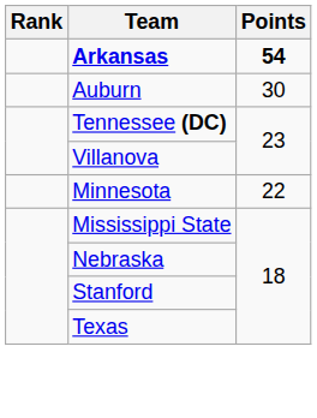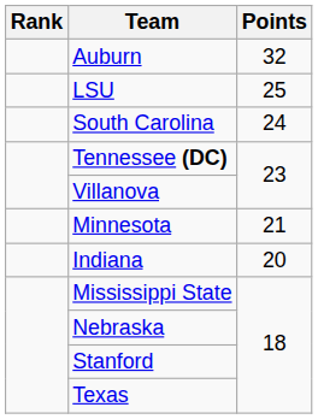 <table class="wikitable sortable" style="text-align:center">
 <tr>
 <th>Rank</th>
 <th>Team</th>
 <th>Points</th>
 </tr>
 <tr>
 <td></td>
-<td align="left"><strong><a href='#'>Arkansas</a></strong></td>
-<td><strong>54</strong></td>
+<td align="left"><a href='#'>Auburn</a></td>
+<td>32</td>
 </tr>
 <tr>
 <td></td>
-<td align="left"><a href='#'>Auburn</a></td>
-<td>30</td>
+<td align="left"><a href='#'>LSU</a></td>
+<td>25</td>
+</tr>
+<tr>
+<td></td>
+<td align="left"><a href='#'>South Carolina</a></td>
+<td>24</td>
 </tr>
 <tr>
 <td rowspan=2></td>
 <td align="left"><a href='#'>Tennessee</a> <strong>(DC)</strong></td>
 <td rowspan=2>23</td>
 </tr>
 <tr>
 <td align="left"><a href='#'>Villanova</a></td>
 </tr>
 <tr>
 <td></td>
 <td align="left"><a href='#'>Minnesota</a></td>
-<td>22</td>
+<td>21</td>
+</tr>
+<tr>
+<td></td>
+<td align="left"><a href='#'>Indiana</a></td>
+<td>20</td>
 </tr>
 <tr>
 <td rowspan=4></td>
 <td align="left"><a href='#'>Mississippi State</a></td>
 <td rowspan=4>18</td>
 </tr>
 <tr>
 <td align="left"><a href='#'>Nebraska</a></td>
 </tr>
 <tr>
 <td align="left"><a href='#'>Stanford</a></td>
 </tr>
 <tr>
 <td align="left"><a href='#'>Texas</a></td>
 </tr>
 </table>
